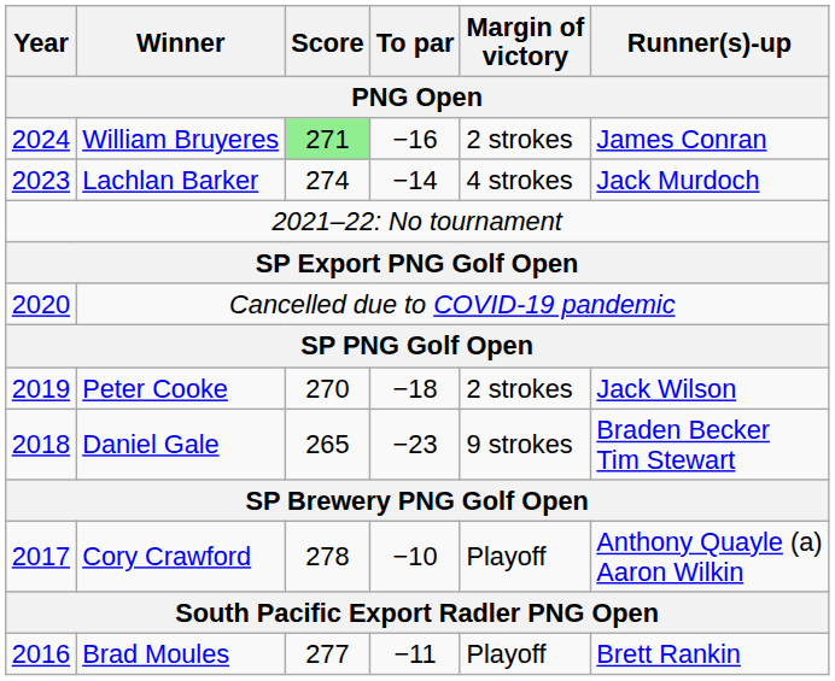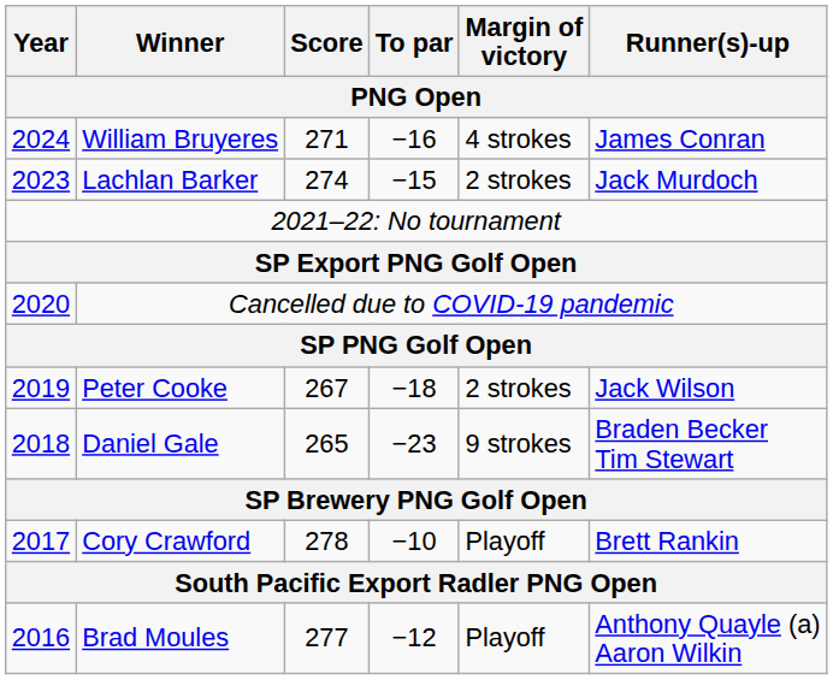 <table class=wikitable style="font-size:95%">
 <tr>
 <th>Year</th>
 <th>Winner</th>
 <th>Score</th>
 <th>To par</th>
 <th>Margin of<br>victory</th>
 <th>Runner(s)-up</th>
 </tr>
 <tr>
 <th colspan=7>PNG Open</th>
 </tr>
 <tr>
 <td><a href='#'>2024</a></td>
 <td> <a href='#'>William Bruyeres</a></td>
-<td align=center style="background: lightgreen;">271</td>
+<td align=center>271</td>
 <td align=center>−16</td>
-<td>2 strokes</td>
+<td>4 strokes</td>
 <td> <a href='#'>James Conran</a></td>
 </tr>
 <tr>
 <td><a href='#'>2023</a></td>
 <td> <a href='#'>Lachlan Barker</a></td>
 <td align=center>274</td>
-<td align=center>−14</td>
-<td>4 strokes</td>
+<td align=center>−15</td>
+<td>2 strokes</td>
 <td> <a href='#'>Jack Murdoch</a></td>
 </tr>
 <tr>
 <td colspan=7 align=center><em>2021–22: No tournament</em></td>
 </tr>
 <tr>
 <th colspan=7>SP Export PNG Golf Open</th>
 </tr>
 <tr>
 <td><a href='#'>2020</a></td>
 <td colspan=5 align=center><em>Cancelled due to <a href='#'>COVID-19 pandemic</a></em></td>
 </tr>
 <tr>
 <th colspan=7>SP PNG Golf Open</th>
 </tr>
 <tr>
 <td><a href='#'>2019</a></td>
 <td> <a href='#'>Peter Cooke</a></td>
-<td align=center>270</td>
+<td align=center>267</td>
 <td align=center>−18</td>
 <td>2 strokes</td>
 <td> <a href='#'>Jack Wilson</a></td>
 </tr>
 <tr>
 <td><a href='#'>2018</a></td>
 <td> <a href='#'>Daniel Gale</a></td>
 <td align=center>265</td>
 <td align=center>−23</td>
 <td>9 strokes</td>
 <td> <a href='#'>Braden Becker</a><br> <a href='#'>Tim Stewart</a></td>
 </tr>
 <tr>
 <th colspan=7>SP Brewery PNG Golf Open</th>
 </tr>
 <tr>
 <td><a href='#'>2017</a></td>
 <td> <a href='#'>Cory Crawford</a></td>
 <td align=center>278</td>
 <td align=center>−10</td>
 <td>Playoff</td>
-<td> <a href='#'>Anthony Quayle</a> (a)<br> <a href='#'>Aaron Wilkin</a></td>
+<td> <a href='#'>Brett Rankin</a></td>
 </tr>
 <tr>
 <th colspan=7>South Pacific Export Radler PNG Open</th>
 </tr>
 <tr>
 <td><a href='#'>2016</a></td>
 <td> <a href='#'>Brad Moules</a></td>
 <td align=center>277</td>
-<td align=center>−11</td>
+<td align=center>−12</td>
 <td>Playoff</td>
-<td> <a href='#'>Brett Rankin</a></td>
+<td> <a href='#'>Anthony Quayle</a> (a)<br> <a href='#'>Aaron Wilkin</a></td>
 </tr>
 </table>
